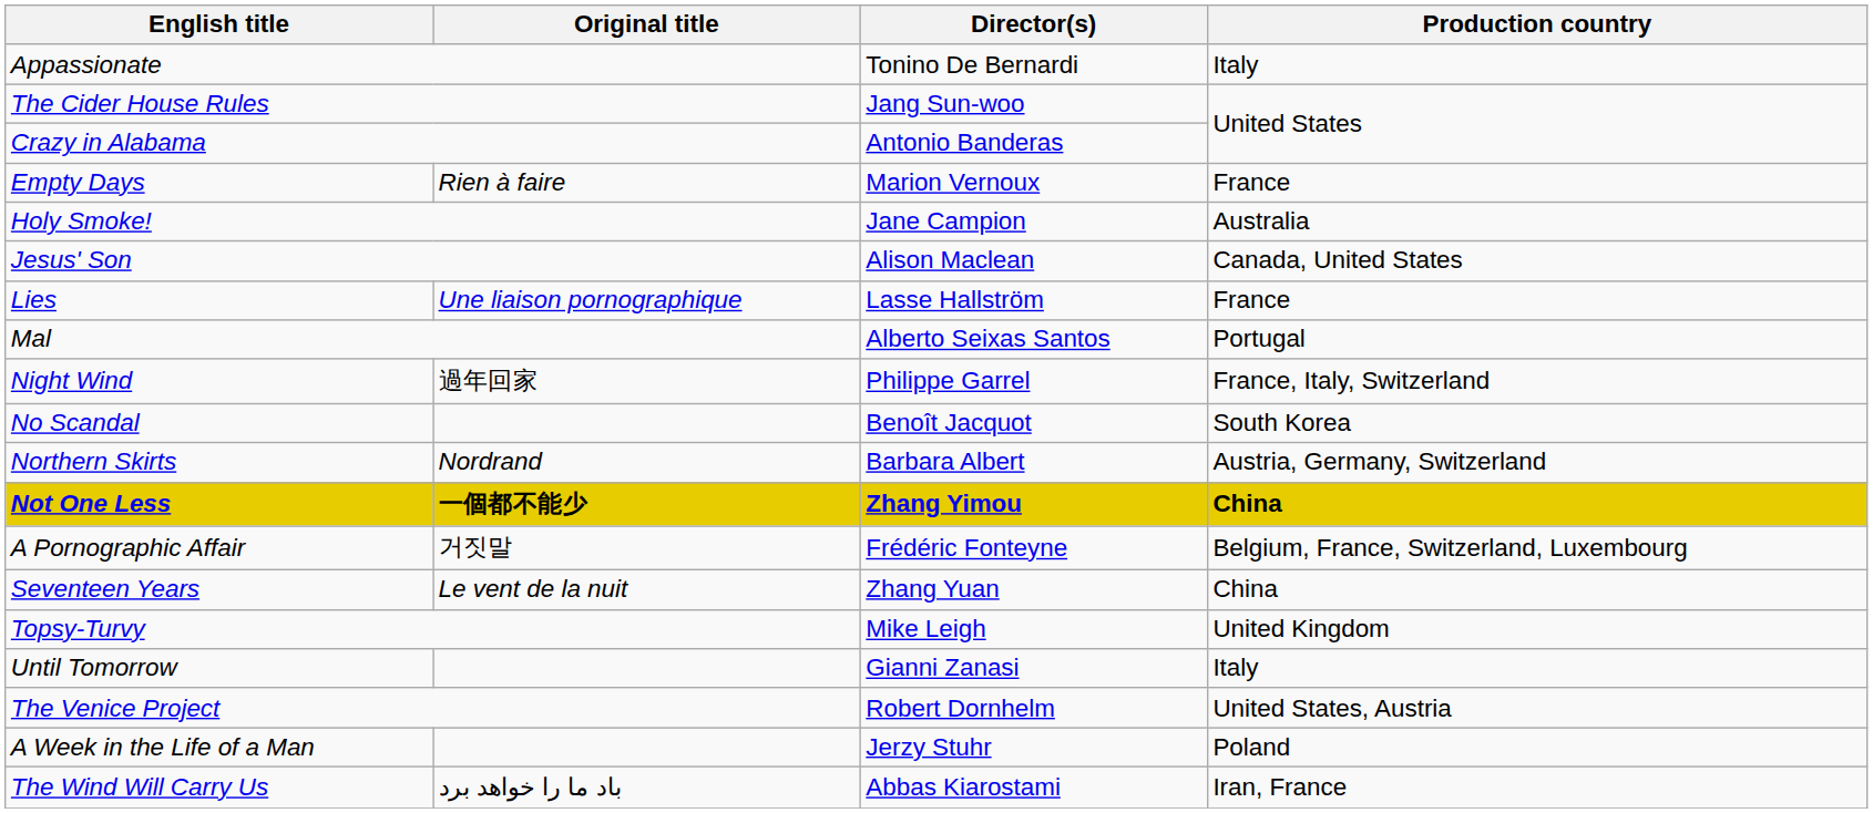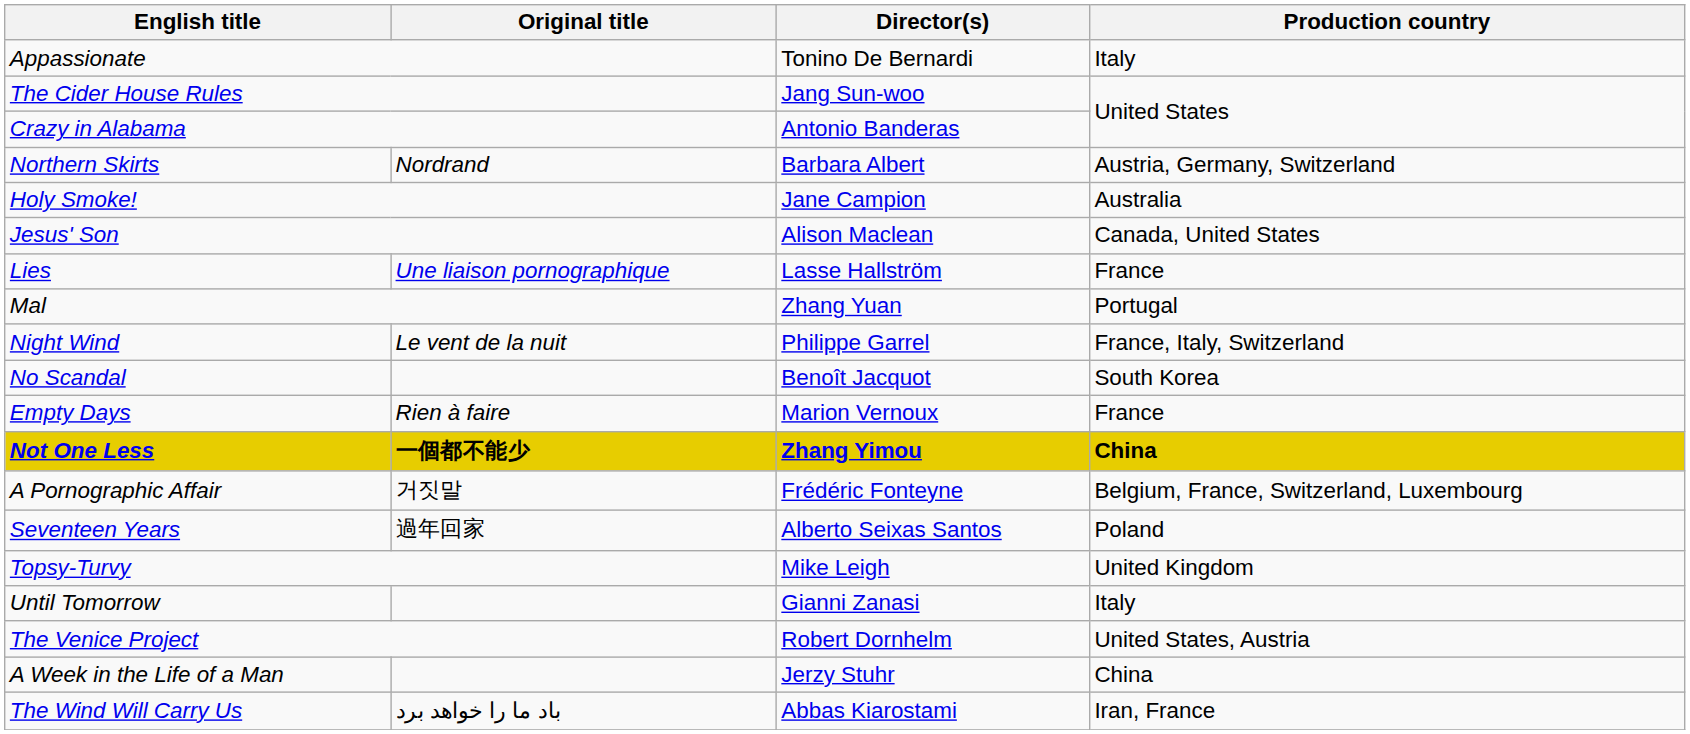 <table class="wikitable" width="95%">
 <tr>
 <th>English title</th>
 <th>Original title</th>
 <th>Director(s)</th>
 <th>Production country</th>
 </tr>
 <tr>
 <td colspan="2"><em>Appassionate</em></td>
 <td data-sort-value="De Bernardi">Tonino De Bernardi</td>
 <td>Italy</td>
 </tr>
 <tr>
 <td colspan="2" data-sort-value="Cider"><em><a href='#'>The Cider House Rules</a></em></td>
 <td data-sort-value="Sun-woo"><a href='#'>Jang Sun-woo</a></td>
 <td rowspan="2">United States</td>
 </tr>
 <tr>
 <td colspan="2"><em><a href='#'>Crazy in Alabama</a></em></td>
 <td data-sort-value="Banderas"><a href='#'>Antonio Banderas</a></td>
 </tr>
 <tr>
-<td><em><a href='#'>Empty Days</a></em></td>
-<td><em>Rien à faire</em></td>
-<td data-sort-value="Vernoux"><a href='#'>Marion Vernoux</a></td>
-<td>France</td>
+<td><em><a href='#'>Northern Skirts</a></em></td>
+<td><em>Nordrand</em></td>
+<td data-sort-value="Albert"><a href='#'>Barbara Albert</a></td>
+<td>Austria, Germany, Switzerland</td>
 </tr>
 <tr>
 <td colspan="2"><em><a href='#'>Holy Smoke!</a></em></td>
 <td data-sort-value="Campion"><a href='#'>Jane Campion</a></td>
 <td>Australia</td>
 </tr>
 <tr>
 <td colspan="2"><em><a href='#'>Jesus' Son</a></em></td>
 <td data-sort-value="Maclean"><a href='#'>Alison Maclean</a></td>
 <td>Canada, United States</td>
 </tr>
 <tr>
 <td><em><a href='#'>Lies</a></em></td>
 <td data-sort-value="Liaison"><em><a href='#'>Une liaison pornographique</a></em></td>
 <td data-sort-value="Hallstrom"><a href='#'>Lasse Hallström</a></td>
 <td>France</td>
 </tr>
 <tr>
 <td colspan="2"><em>Mal</em></td>
-<td data-sort-value="Santos"><a href='#'>Alberto Seixas Santos</a></td>
+<td data-sort-value="Yuan"><a href='#'>Zhang Yuan</a></td>
 <td>Portugal</td>
 </tr>
 <tr>
 <td><em><a href='#'>Night Wind</a></em></td>
-<td>過年回家</td>
+<td data-sort-value="Vent"><em>Le vent de la nuit</em></td>
 <td data-sort-value="Garrel"><a href='#'>Philippe Garrel</a></td>
 <td>France, Italy, Switzerland</td>
 </tr>
 <tr>
 <td><em><a href='#'>No Scandal</a></em></td>
 <td><em></em></td>
 <td data-sort-value="Jacquot"><a href='#'>Benoît Jacquot</a></td>
 <td>South Korea</td>
 </tr>
 <tr>
-<td><em><a href='#'>Northern Skirts</a></em></td>
-<td><em>Nordrand</em></td>
-<td data-sort-value="Albert"><a href='#'>Barbara Albert</a></td>
-<td>Austria, Germany, Switzerland</td>
+<td><em><a href='#'>Empty Days</a></em></td>
+<td><em>Rien à faire</em></td>
+<td data-sort-value="Vernoux"><a href='#'>Marion Vernoux</a></td>
+<td>France</td>
 </tr>
 <tr style="background:#E7CD00;">
 <td><strong><em><a href='#'>Not One Less</a></em></strong></td>
 <td><strong>一個都不能少</strong></td>
 <td data-sort-value="Yimou"><strong><a href='#'>Zhang Yimou</a></strong></td>
 <td><strong>China</strong></td>
 </tr>
 <tr>
 <td data-sort-value="Pornographic"><em>A Pornographic Affair</em></td>
 <td>거짓말</td>
 <td data-sort-value="Fonteyne"><a href='#'>Frédéric Fonteyne</a></td>
 <td>Belgium, France, Switzerland, Luxembourg</td>
 </tr>
 <tr>
 <td><em><a href='#'>Seventeen Years</a></em></td>
-<td data-sort-value="Vent"><em>Le vent de la nuit</em></td>
-<td data-sort-value="Yuan"><a href='#'>Zhang Yuan</a></td>
-<td>China</td>
+<td>過年回家</td>
+<td data-sort-value="Santos"><a href='#'>Alberto Seixas Santos</a></td>
+<td>Poland</td>
 </tr>
 <tr>
 <td colspan="2"><em><a href='#'>Topsy-Turvy</a></em></td>
 <td data-sort-value="Leigh"><a href='#'>Mike Leigh</a></td>
 <td>United Kingdom</td>
 </tr>
 <tr>
 <td><em>Until Tomorrow</em></td>
 <td><em></em></td>
 <td data-sort-value="Zanasi"><a href='#'>Gianni Zanasi</a></td>
 <td>Italy</td>
 </tr>
 <tr>
 <td colspan="2" data-sort-value="Venice"><em><a href='#'>The Venice Project</a></em></td>
 <td data-sort-value="Dornhelm"><a href='#'>Robert Dornhelm</a></td>
 <td>United States, Austria</td>
 </tr>
 <tr>
 <td data-sort-value="Week"><em>A Week in the Life of a Man</em></td>
 <td><em></em></td>
 <td data-sort-value="Stuhr"><a href='#'>Jerzy Stuhr</a></td>
-<td>Poland</td>
+<td>China</td>
 </tr>
 <tr>
 <td data-sort-value="Wind"><em><a href='#'>The Wind Will Carry Us</a></em></td>
 <td>باد ما را خواهد برد</td>
 <td data-sort-value="Kiarostami"><a href='#'>Abbas Kiarostami</a></td>
 <td>Iran, France</td>
 </tr>
 </table>
